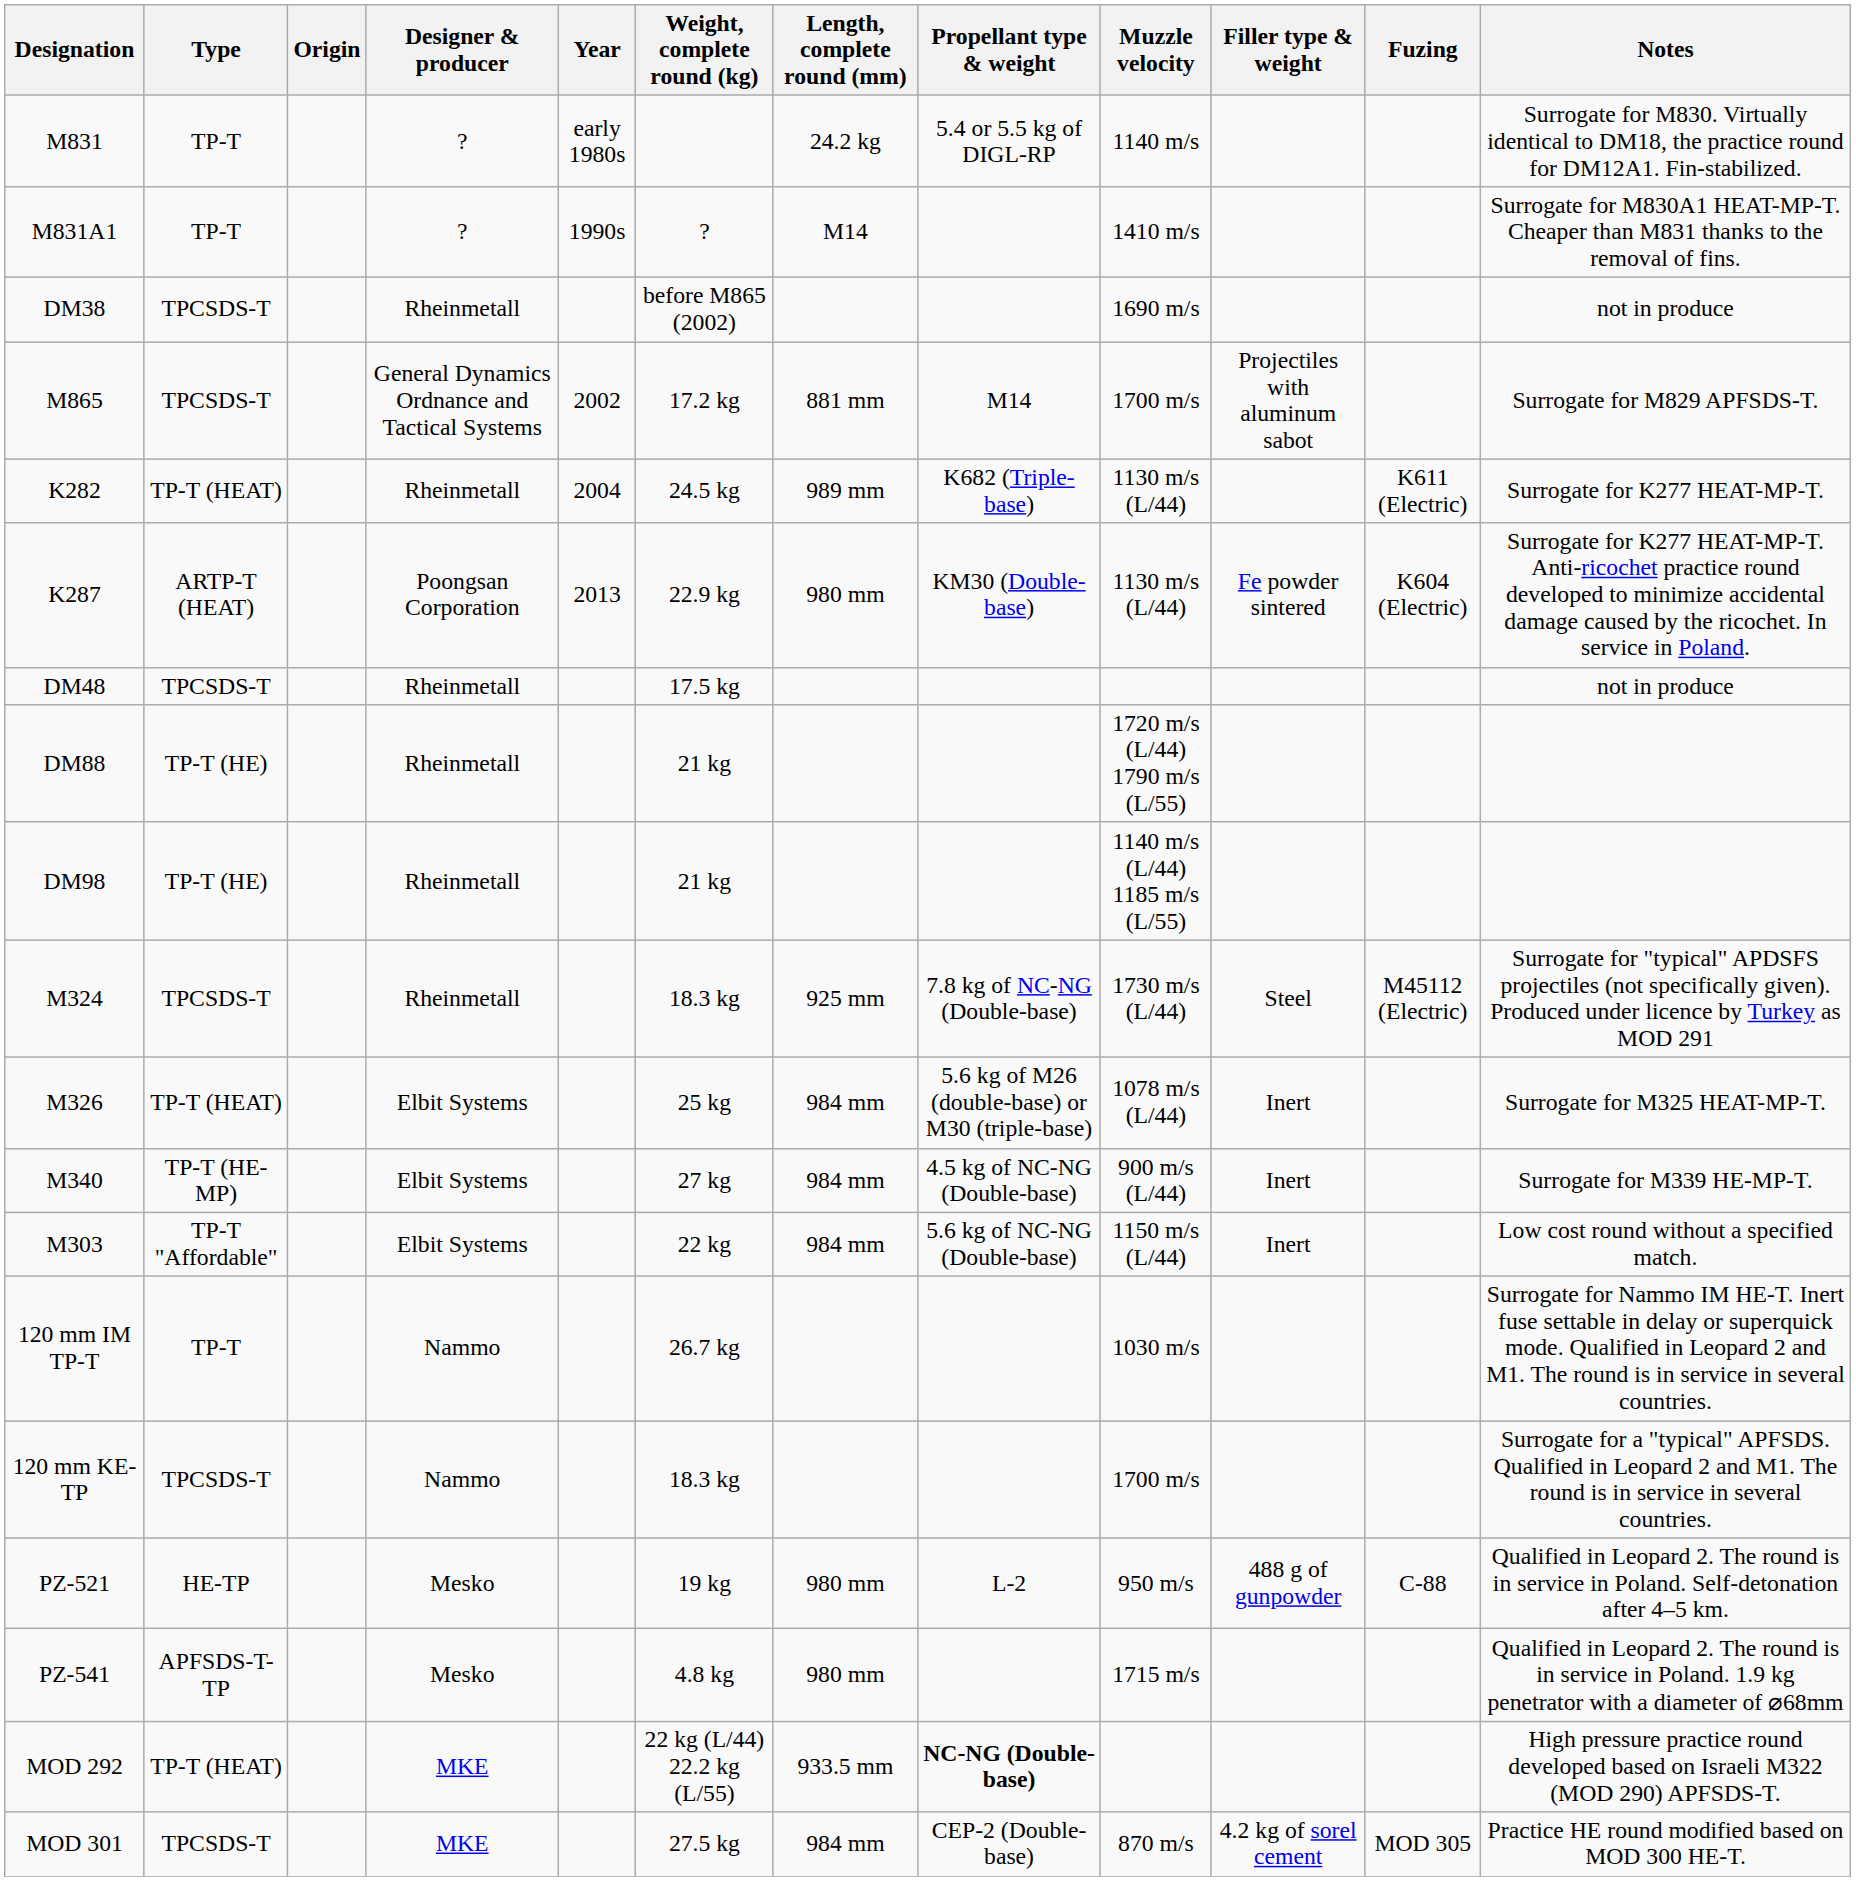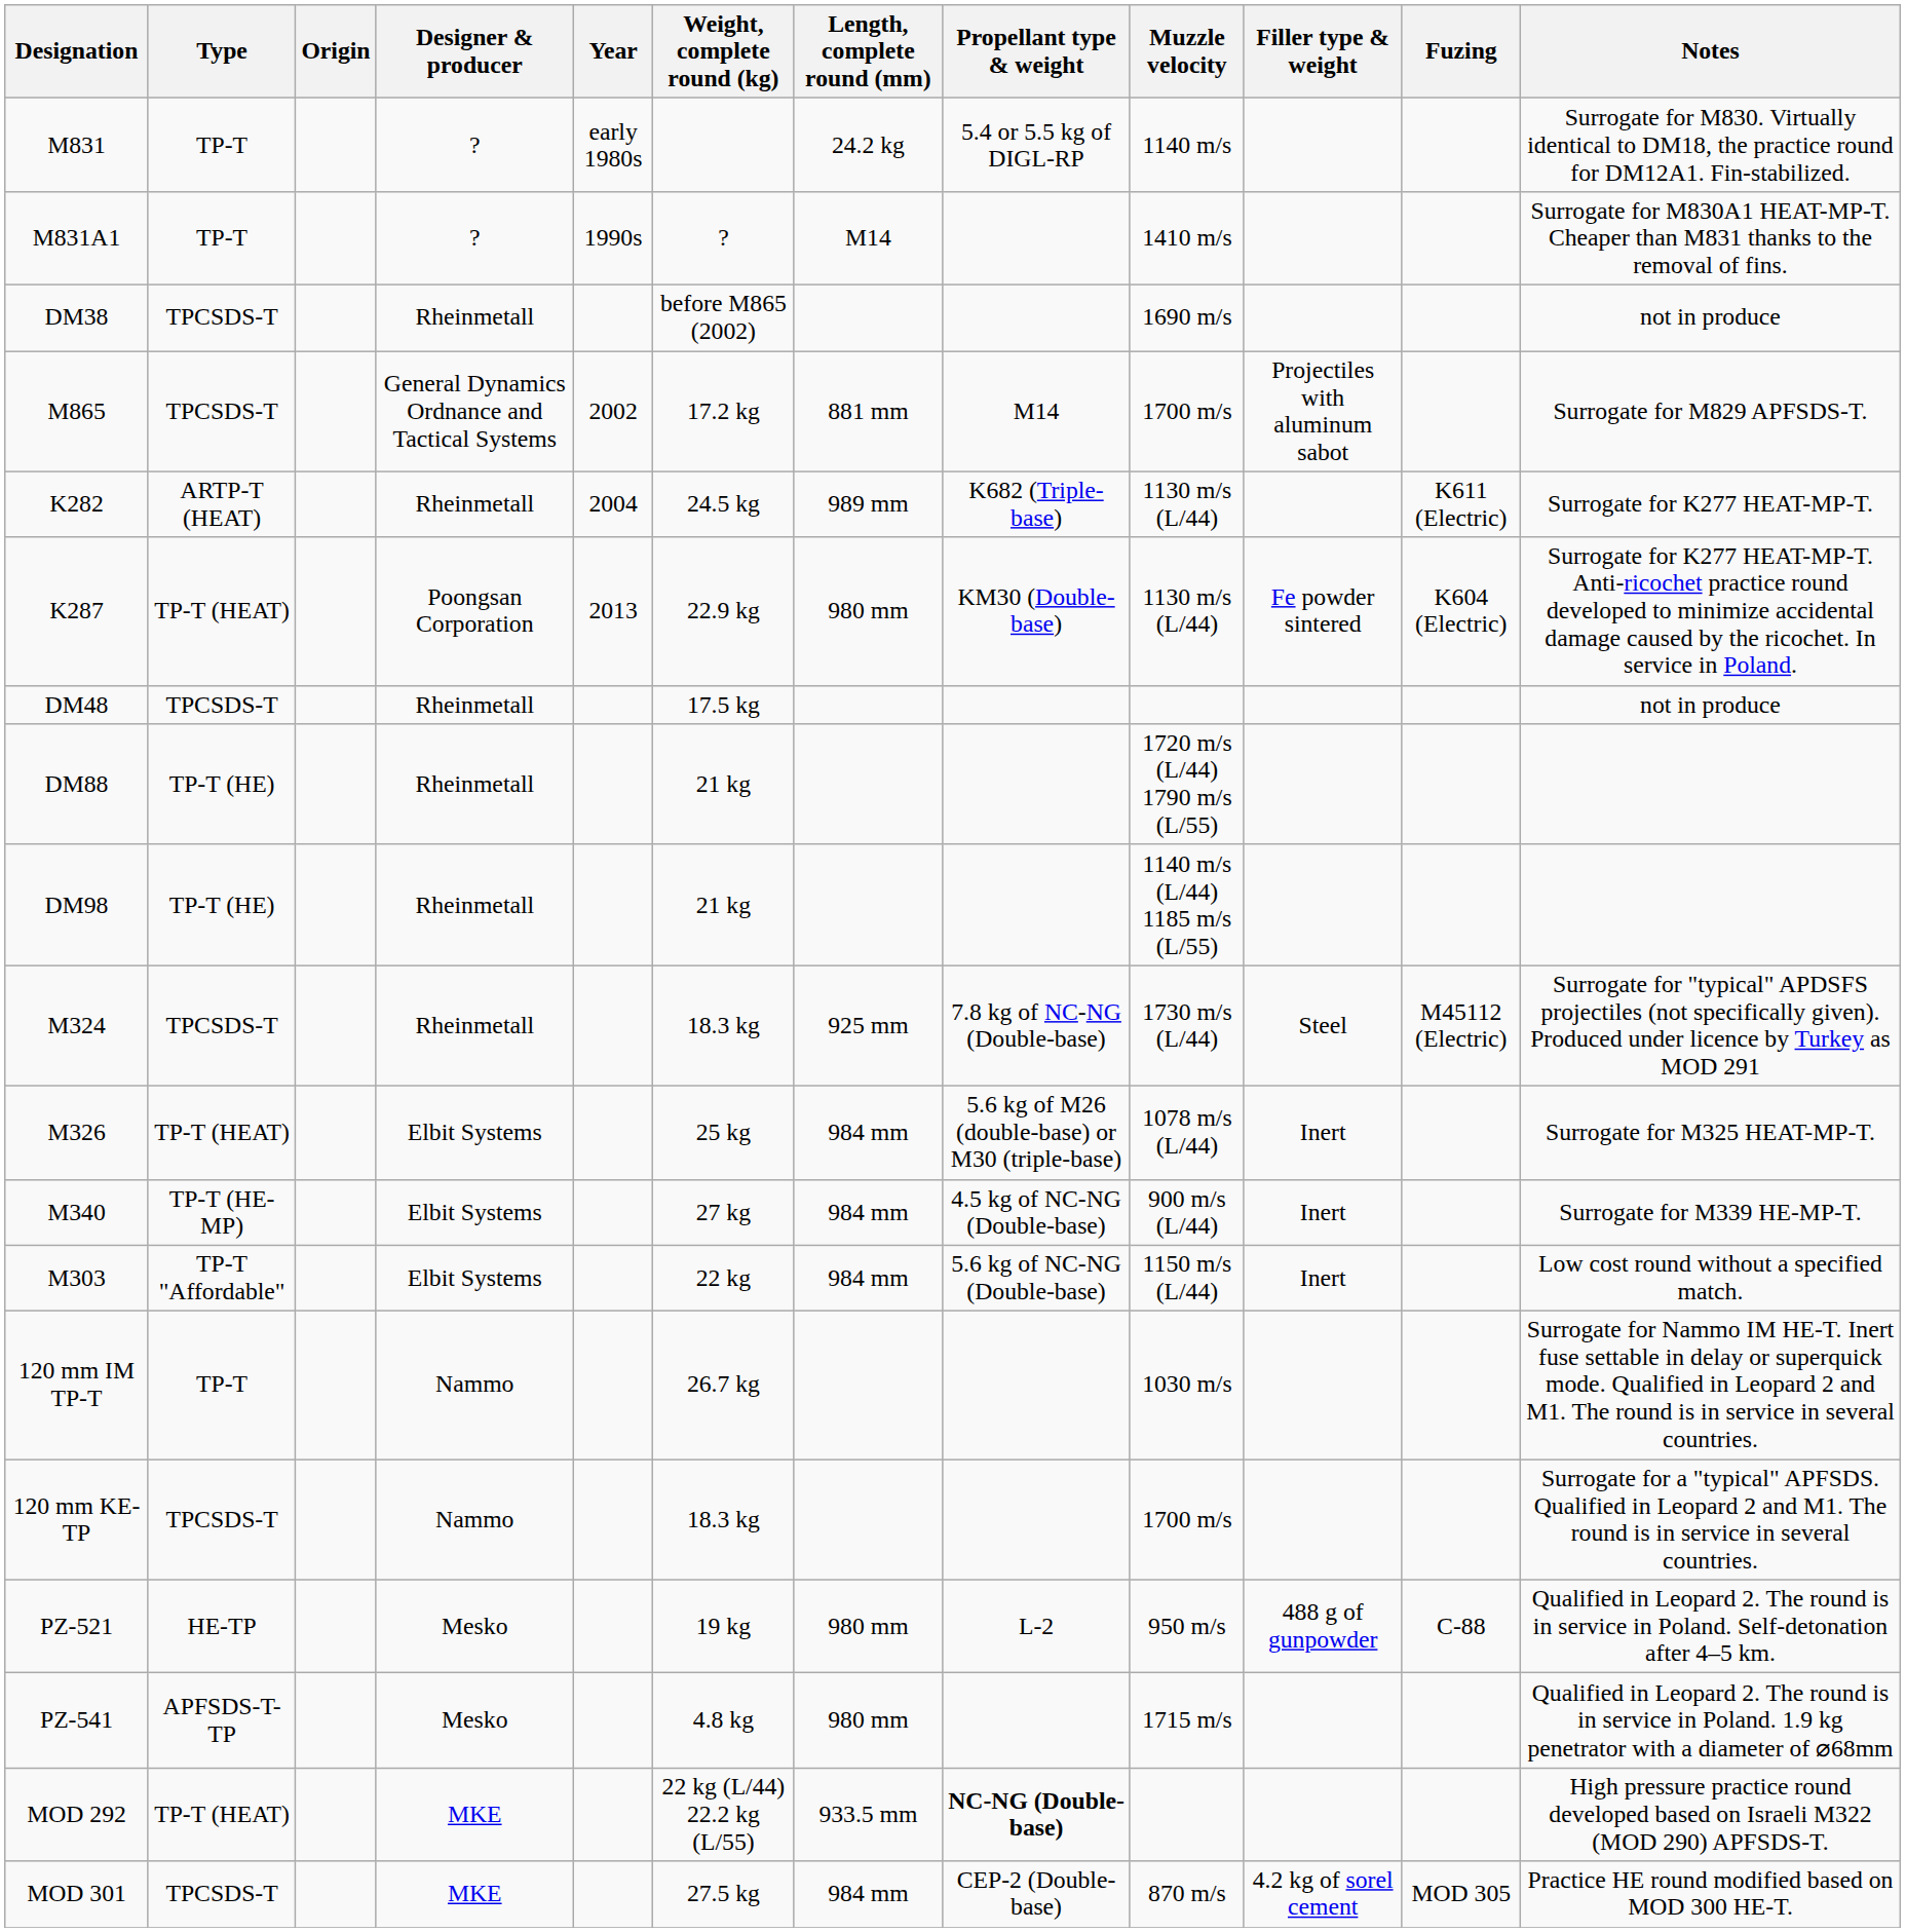 <table class="wikitable sortable" style="text-align: center; height: 200px;">
 <tr>
 <th>Designation</th>
 <th>Type</th>
 <th>Origin</th>
 <th>Designer & producer</th>
 <th>Year</th>
 <th>Weight, complete round (kg)</th>
 <th>Length, complete round (mm)</th>
 <th>Propellant type & weight</th>
 <th>Muzzle velocity</th>
 <th>Filler type & weight</th>
 <th>Fuzing</th>
 <th>Notes</th>
 </tr>
 <tr>
 <td>M831</td>
 <td>TP-T</td>
 <td></td>
 <td>?</td>
 <td>early 1980s</td>
 <td></td>
 <td>24.2 kg</td>
 <td>5.4 or 5.5 kg of DIGL-RP</td>
 <td>1140 m/s</td>
 <td></td>
 <td></td>
 <td>Surrogate for M830. Virtually identical to DM18, the practice round for DM12A1. Fin-stabilized.</td>
 </tr>
 <tr>
 <td>M831A1</td>
 <td>TP-T</td>
 <td></td>
 <td>?</td>
 <td>1990s</td>
 <td>?</td>
 <td>M14</td>
 <td></td>
 <td>1410 m/s</td>
 <td></td>
 <td></td>
 <td>Surrogate for M830A1 HEAT-MP-T. Cheaper than M831 thanks to the removal of fins.</td>
 </tr>
 <tr>
 <td>DM38</td>
 <td>TPCSDS-T</td>
 <td></td>
 <td>Rheinmetall</td>
 <td></td>
 <td>before M865 (2002)</td>
 <td></td>
 <td></td>
 <td>1690 m/s</td>
 <td></td>
 <td></td>
 <td>not in produce</td>
 </tr>
 <tr>
 <td>M865</td>
 <td>TPCSDS-T</td>
 <td></td>
 <td>General Dynamics Ordnance and Tactical Systems</td>
 <td>2002</td>
 <td>17.2 kg</td>
 <td>881 mm</td>
 <td>M14</td>
 <td>1700 m/s</td>
 <td>Projectiles with aluminum sabot</td>
 <td></td>
 <td>Surrogate for M829 APFSDS-T.</td>
 </tr>
 <tr>
 <td>K282</td>
-<td>TP-T (HEAT)</td>
+<td>ARTP-T (HEAT)</td>
 <td></td>
 <td>Rheinmetall</td>
 <td>2004</td>
 <td>24.5 kg</td>
 <td>989 mm</td>
 <td>K682 (<a href='#'>Triple-base</a>)</td>
 <td>1130 m/s (L/44)</td>
 <td></td>
 <td>K611 (Electric)</td>
 <td>Surrogate for K277 HEAT-MP-T.</td>
 </tr>
 <tr>
 <td>K287</td>
-<td>ARTP-T (HEAT)</td>
+<td>TP-T (HEAT)</td>
 <td></td>
 <td>Poongsan Corporation</td>
 <td>2013</td>
 <td>22.9 kg</td>
 <td>980 mm</td>
 <td>KM30 (<a href='#'>Double-base</a>)</td>
 <td>1130 m/s (L/44)</td>
 <td><a href='#'>Fe</a> powder sintered</td>
 <td>K604 (Electric)</td>
 <td>Surrogate for K277 HEAT-MP-T. Anti-<a href='#'>ricochet</a> practice round developed to minimize accidental damage caused by the ricochet. In service in <a href='#'>Poland</a>.</td>
 </tr>
 <tr>
 <td>DM48</td>
 <td>TPCSDS-T</td>
 <td></td>
 <td>Rheinmetall</td>
 <td></td>
 <td>17.5 kg</td>
 <td></td>
 <td></td>
 <td></td>
 <td></td>
 <td></td>
 <td>not in produce</td>
 </tr>
 <tr>
 <td>DM88</td>
 <td>TP-T (HE)</td>
 <td></td>
 <td>Rheinmetall</td>
 <td></td>
 <td>21 kg</td>
 <td></td>
 <td></td>
 <td>1720 m/s (L/44) <br>1790 m/s (L/55)</td>
 <td></td>
 <td></td>
 <td></td>
 </tr>
 <tr>
 <td>DM98</td>
 <td>TP-T (HE)</td>
 <td></td>
 <td>Rheinmetall</td>
 <td></td>
 <td>21 kg</td>
 <td></td>
 <td></td>
 <td>1140 m/s (L/44) <br>1185 m/s (L/55)</td>
 <td></td>
 <td></td>
 <td></td>
 </tr>
 <tr>
 <td>M324</td>
 <td>TPCSDS-T</td>
 <td></td>
 <td>Rheinmetall</td>
 <td></td>
 <td>18.3 kg</td>
 <td>925 mm</td>
 <td>7.8 kg of <a href='#'>NC</a>-<a href='#'>NG</a> (Double-base)</td>
 <td>1730 m/s (L/44)</td>
 <td>Steel</td>
 <td>M45112 (Electric)</td>
 <td>Surrogate for "typical" APDSFS projectiles (not specifically given). Produced under licence by <a href='#'>Turkey</a> as MOD 291</td>
 </tr>
 <tr>
 <td>M326</td>
 <td>TP-T (HEAT)</td>
 <td></td>
 <td>Elbit Systems</td>
 <td></td>
 <td>25 kg</td>
 <td>984 mm</td>
 <td>5.6 kg of M26 (double-base) or M30 (triple-base)</td>
 <td>1078 m/s (L/44)</td>
 <td>Inert</td>
 <td></td>
 <td>Surrogate for M325 HEAT-MP-T.</td>
 </tr>
 <tr>
 <td>M340</td>
 <td>TP-T (HE-MP)</td>
 <td></td>
 <td>Elbit Systems</td>
 <td></td>
 <td>27 kg</td>
 <td>984 mm</td>
 <td>4.5 kg of NC-NG (Double-base)</td>
 <td>900 m/s (L/44)</td>
 <td>Inert</td>
 <td></td>
 <td>Surrogate for M339 HE-MP-T.</td>
 </tr>
 <tr>
 <td>M303</td>
 <td>TP-T "Affordable"</td>
 <td></td>
 <td>Elbit Systems</td>
 <td></td>
 <td>22 kg</td>
 <td>984 mm</td>
 <td>5.6 kg of NC-NG (Double-base)</td>
 <td>1150 m/s (L/44)</td>
 <td>Inert</td>
 <td></td>
 <td>Low cost round without a specified match.</td>
 </tr>
 <tr>
 <td>120 mm IM TP-T</td>
 <td>TP-T</td>
 <td></td>
 <td>Nammo</td>
 <td></td>
 <td>26.7 kg</td>
 <td></td>
 <td></td>
 <td>1030 m/s</td>
 <td></td>
 <td></td>
 <td>Surrogate for Nammo IM HE-T. Inert fuse settable in delay or superquick mode. Qualified in Leopard 2 and M1. The round is in service in several countries.</td>
 </tr>
 <tr>
 <td>120 mm KE-TP</td>
 <td>TPCSDS-T</td>
 <td></td>
 <td>Nammo</td>
 <td></td>
 <td>18.3 kg</td>
 <td></td>
 <td></td>
 <td>1700 m/s</td>
 <td></td>
 <td></td>
 <td>Surrogate for a "typical" APFSDS. Qualified in Leopard 2 and M1. The round is in service in several countries.</td>
 </tr>
 <tr>
 <td>PZ-521</td>
 <td>HE-TP</td>
 <td></td>
 <td>Mesko</td>
 <td></td>
 <td>19 kg</td>
 <td>980 mm</td>
 <td>L-2</td>
 <td>950 m/s</td>
 <td>488 g of <a href='#'>gunpowder</a></td>
 <td>C-88</td>
 <td>Qualified in Leopard 2. The round is in service in Poland. Self-detonation after 4–5 km.</td>
 </tr>
 <tr>
 <td>PZ-541</td>
 <td>APFSDS-T-TP</td>
 <td></td>
 <td>Mesko</td>
 <td></td>
 <td>4.8 kg</td>
 <td>980 mm</td>
 <td></td>
 <td>1715 m/s</td>
 <td></td>
 <td></td>
 <td>Qualified in Leopard 2. The round is in service in Poland. 1.9 kg penetrator with a diameter of ⌀68mm</td>
 </tr>
 <tr>
 <td>MOD 292</td>
 <td>TP-T (HEAT)</td>
 <td></td>
 <td><a href='#'>MKE</a></td>
 <td></td>
 <td>22 kg (L/44) <br>22.2 kg (L/55)</td>
 <td>933.5 mm</td>
 <td><strong>NC-NG (Double-base)</strong></td>
 <td></td>
 <td></td>
 <td></td>
 <td>High pressure practice round developed based on Israeli M322 (MOD 290) APFSDS-T.</td>
 </tr>
 <tr>
 <td>MOD 301</td>
 <td>TPCSDS-T</td>
 <td></td>
 <td><a href='#'>MKE</a></td>
 <td></td>
 <td>27.5 kg</td>
 <td>984 mm</td>
 <td>CEP-2 (Double-base)</td>
 <td>870 m/s</td>
 <td>4.2 kg of <a href='#'>sorel cement</a></td>
 <td>MOD 305</td>
 <td>Practice HE round modified based on MOD 300 HE-T.</td>
 </tr>
 </table>
